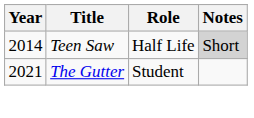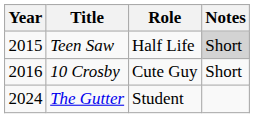 <table class="wikitable sortable">
 <tr>
 <th>Year</th>
 <th>Title</th>
 <th>Role</th>
 <th>Notes</th>
 </tr>
 <tr>
-<td>2014</td>
+<td>2015</td>
 <td><em>Teen Saw</em></td>
 <td>Half Life</td>
 <td style="background: lightgrey;">Short</td>
 </tr>
 <tr>
-<td>2021</td>
+<td>2016</td>
+<td><em>10 Crosby</em></td>
+<td>Cute Guy</td>
+<td>Short</td>
+</tr>
+<tr>
+<td>2024</td>
 <td><em><a href='#'>The Gutter</a></em></td>
 <td>Student</td>
 <td></td>
 </tr>
 </table>
